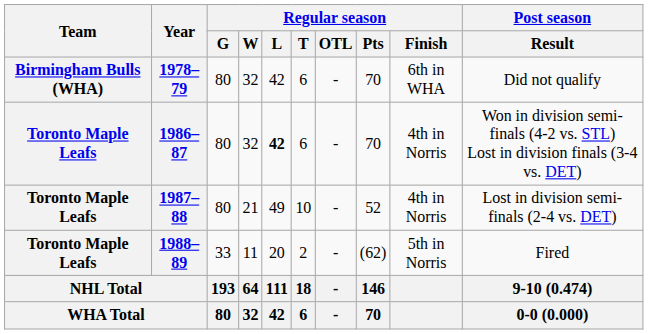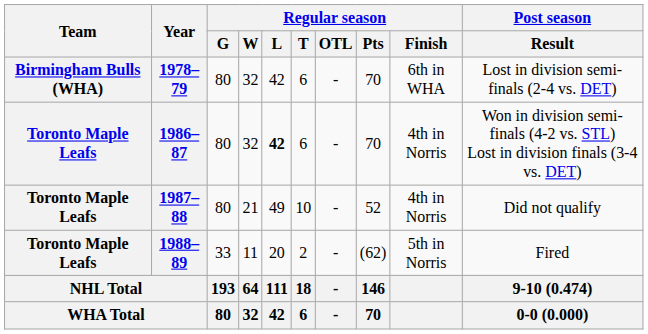 <table class="wikitable" style="font-size: 95%; text-align:center;">
 <tr>
 <th rowspan="2">Team</th>
 <th rowspan="2">Year</th>
 <th colspan="7"><a href='#'>Regular season</a></th>
 <th colspan="1"><a href='#'>Post season</a></th>
 </tr>
 <tr>
 <th>G</th>
 <th>W</th>
 <th>L</th>
 <th>T</th>
 <th>OTL</th>
 <th>Pts</th>
 <th>Finish</th>
 <th>Result</th>
 </tr>
 <tr>
 <th><a href='#'>Birmingham Bulls</a> (WHA)</th>
 <th><a href='#'>1978–79</a></th>
 <td>80</td>
 <td>32</td>
 <td>42</td>
 <td>6</td>
 <td>-</td>
 <td>70</td>
 <td>6th in WHA</td>
-<td>Did not qualify</td>
+<td>Lost in division semi-finals (2-4 vs. <a href='#'>DET</a>)</td>
 </tr>
 <tr>
 <th><a href='#'>Toronto Maple Leafs</a></th>
 <th><a href='#'>1986–87</a></th>
 <td>80</td>
 <td>32</td>
 <td><strong>42</strong></td>
 <td>6</td>
 <td>-</td>
 <td>70</td>
 <td>4th in Norris</td>
 <td>Won in division semi-finals (4-2 vs. <a href='#'>STL</a>) <br> Lost in division finals (3-4 vs. <a href='#'>DET</a>)</td>
 </tr>
 <tr>
 <th>Toronto Maple Leafs</th>
 <th><a href='#'>1987–88</a></th>
 <td>80</td>
 <td>21</td>
 <td>49</td>
 <td>10</td>
 <td>-</td>
 <td>52</td>
 <td>4th in Norris</td>
-<td>Lost in division semi-finals (2-4 vs. <a href='#'>DET</a>)</td>
+<td>Did not qualify</td>
 </tr>
 <tr>
 <th>Toronto Maple Leafs</th>
 <th><a href='#'>1988–89</a></th>
 <td>33</td>
 <td>11</td>
 <td>20</td>
 <td>2</td>
 <td>-</td>
 <td>(62)</td>
 <td>5th in Norris</td>
 <td>Fired</td>
 </tr>
 <tr>
 <th colspan="2">NHL Total</th>
 <th>193</th>
 <th>64</th>
 <th>111</th>
 <th>18</th>
 <th>-</th>
 <th>146</th>
 <th></th>
 <th>9-10 (0.474)</th>
 </tr>
 <tr>
 <th colspan="2">WHA Total</th>
 <th>80</th>
 <th>32</th>
 <th>42</th>
 <th>6</th>
 <th>-</th>
 <th>70</th>
 <th></th>
 <th>0-0 (0.000)</th>
 </tr>
 </table>
